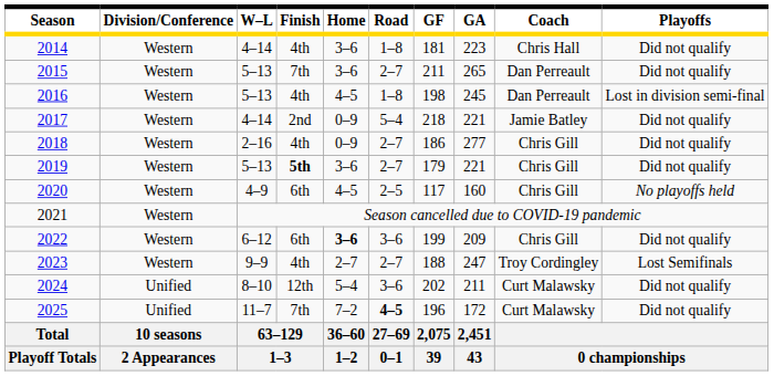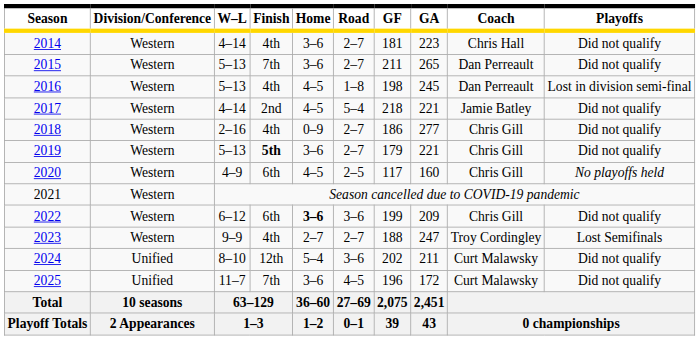 <table class="wikitable" style="text-align:center">
 <tr>
 <th style="background:#FFFFFF;border-top:black 5px solid;border-bottom:gold 5px solid;">Season</th>
 <th style="background:#FFFFFF;border-top:black 5px solid;border-bottom:gold 5px solid;">Division/Conference</th>
 <th style="background:#FFFFFF;border-top:black 5px solid;border-bottom:gold 5px solid;">W–L</th>
 <th style="background:#FFFFFF;border-top:black 5px solid;border-bottom:gold 5px solid;">Finish</th>
 <th style="background:#FFFFFF;border-top:black 5px solid;border-bottom:gold 5px solid;">Home</th>
 <th style="background:#FFFFFF;border-top:black 5px solid;border-bottom:gold 5px solid;">Road</th>
 <th style="background:#FFFFFF;border-top:black 5px solid;border-bottom:gold 5px solid;">GF</th>
 <th style="background:#FFFFFF;border-top:black 5px solid;border-bottom:gold 5px solid;">GA</th>
 <th style="background:#FFFFFF;border-top:black 5px solid;border-bottom:gold 5px solid;">Coach</th>
 <th style="background:#FFFFFF;border-top:black 5px solid;border-bottom:gold 5px solid;">Playoffs</th>
 </tr>
 <tr>
 <td><a href='#'>2014</a></td>
 <td>Western</td>
 <td>4–14</td>
 <td>4th</td>
 <td>3–6</td>
-<td>1–8</td>
+<td>2–7</td>
 <td>181</td>
 <td>223</td>
 <td>Chris Hall</td>
 <td>Did not qualify</td>
 </tr>
 <tr>
 <td><a href='#'>2015</a></td>
 <td>Western</td>
 <td>5–13</td>
 <td>7th</td>
 <td>3–6</td>
 <td>2–7</td>
 <td>211</td>
 <td>265</td>
 <td>Dan Perreault</td>
 <td>Did not qualify</td>
 </tr>
 <tr>
 <td><a href='#'>2016</a></td>
 <td>Western</td>
 <td>5–13</td>
 <td>4th</td>
 <td>4–5</td>
 <td>1–8</td>
 <td>198</td>
 <td>245</td>
 <td>Dan Perreault</td>
 <td>Lost in division semi-final</td>
 </tr>
 <tr>
 <td><a href='#'>2017</a></td>
 <td>Western</td>
 <td>4–14</td>
 <td>2nd</td>
-<td>0–9</td>
+<td>4–5</td>
 <td>5–4</td>
 <td>218</td>
 <td>221</td>
 <td>Jamie Batley</td>
 <td>Did not qualify</td>
 </tr>
 <tr>
 <td><a href='#'>2018</a></td>
 <td>Western</td>
 <td>2–16</td>
 <td>4th</td>
 <td>0–9</td>
 <td>2–7</td>
 <td>186</td>
 <td>277</td>
 <td>Chris Gill</td>
 <td>Did not qualify</td>
 </tr>
 <tr>
 <td><a href='#'>2019</a></td>
 <td>Western</td>
 <td>5–13</td>
 <td><strong>5th</strong></td>
 <td>3–6</td>
 <td>2–7</td>
 <td>179</td>
 <td>221</td>
 <td>Chris Gill</td>
 <td>Did not qualify</td>
 </tr>
 <tr>
 <td><a href='#'>2020</a></td>
 <td>Western</td>
 <td>4–9</td>
 <td>6th</td>
 <td>4–5</td>
 <td>2–5</td>
 <td>117</td>
 <td>160</td>
 <td>Chris Gill</td>
 <td><em>No playoffs held</em></td>
 </tr>
 <tr>
 <td>2021</td>
 <td>Western</td>
 <td colspan="8"><em>Season cancelled due to COVID-19 pandemic</em></td>
 </tr>
 <tr>
 <td><a href='#'>2022</a></td>
 <td>Western</td>
 <td>6–12</td>
 <td>6th</td>
 <td><strong>3–6</strong></td>
 <td>3–6</td>
 <td>199</td>
 <td>209</td>
 <td>Chris Gill</td>
 <td>Did not qualify</td>
 </tr>
 <tr>
 <td><a href='#'>2023</a></td>
 <td>Western</td>
 <td>9–9</td>
 <td>4th</td>
 <td>2–7</td>
 <td>2–7</td>
 <td>188</td>
 <td>247</td>
 <td>Troy Cordingley</td>
 <td>Lost Semifinals</td>
 </tr>
 <tr>
 <td><a href='#'>2024</a></td>
 <td>Unified</td>
 <td>8–10</td>
 <td>12th</td>
 <td>5–4</td>
 <td>3–6</td>
 <td>202</td>
 <td>211</td>
 <td>Curt Malawsky</td>
 <td>Did not qualify</td>
 </tr>
 <tr>
 <td><a href='#'>2025</a></td>
 <td>Unified</td>
 <td>11–7</td>
 <td>7th</td>
-<td>7–2</td>
-<td><strong>4–5</strong></td>
+<td>3–6</td>
+<td>4–5</td>
 <td>196</td>
 <td>172</td>
 <td>Curt Malawsky</td>
 <td>Did not qualify</td>
 </tr>
 <tr>
 <th>Total</th>
 <th>10 seasons</th>
 <th colspan="2">63–129</th>
 <th>36–60</th>
 <th>27–69</th>
 <th>2,075</th>
 <th>2,451</th>
 <th colspan="2"></th>
 </tr>
 <tr>
 <th>Playoff Totals</th>
 <th>2 Appearances</th>
 <th colspan="2">1–3</th>
 <th>1–2</th>
 <th>0–1</th>
 <th>39</th>
 <th>43</th>
 <th colspan="2">0 championships</th>
 </tr>
 </table>
